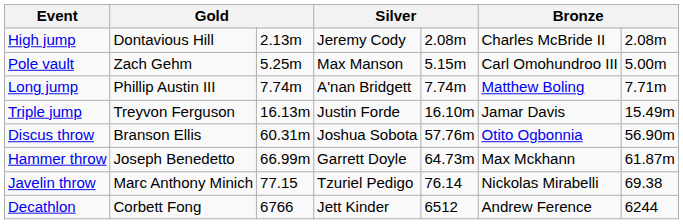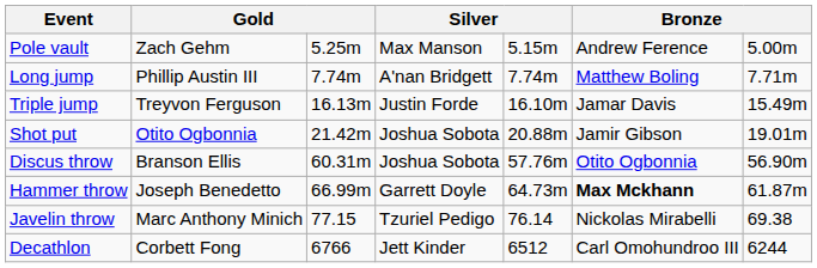 <table class="wikitable">
 <tr>
 <th>Event</th>
 <th colspan="2">Gold</th>
 <th colspan="2">Silver</th>
 <th colspan="2">Bronze</th>
 </tr>
 <tr>
-<td><a href='#'>High jump</a></td>
-<td>Dontavious Hill</td>
-<td>2.13m</td>
-<td>Jeremy Cody</td>
-<td>2.08m</td>
-<td>Charles McBride II</td>
-<td>2.08m</td>
-</tr>
-<tr>
 <td><a href='#'>Pole vault</a></td>
 <td>Zach Gehm</td>
 <td>5.25m</td>
 <td>Max Manson</td>
 <td>5.15m</td>
-<td>Carl Omohundroo III</td>
+<td>Andrew Ference</td>
 <td>5.00m</td>
 </tr>
 <tr>
 <td><a href='#'>Long jump</a></td>
 <td>Phillip Austin III</td>
 <td>7.74m</td>
 <td>A'nan Bridgett</td>
 <td>7.74m</td>
 <td><a href='#'>Matthew Boling</a></td>
 <td>7.71m</td>
 </tr>
 <tr>
 <td><a href='#'>Triple jump</a></td>
 <td>Treyvon Ferguson</td>
 <td>16.13m</td>
 <td>Justin Forde</td>
 <td>16.10m</td>
 <td>Jamar Davis</td>
 <td>15.49m</td>
 </tr>
 <tr>
+<td><a href='#'>Shot put</a></td>
+<td><a href='#'>Otito Ogbonnia</a></td>
+<td>21.42m</td>
+<td>Joshua Sobota</td>
+<td>20.88m</td>
+<td>Jamir Gibson</td>
+<td>19.01m</td>
+</tr>
+<tr>
 <td><a href='#'>Discus throw</a></td>
 <td>Branson Ellis</td>
 <td>60.31m</td>
 <td>Joshua Sobota</td>
 <td>57.76m</td>
 <td><a href='#'>Otito Ogbonnia</a></td>
 <td>56.90m</td>
 </tr>
 <tr>
 <td><a href='#'>Hammer throw</a></td>
 <td>Joseph Benedetto</td>
 <td>66.99m</td>
 <td>Garrett Doyle</td>
 <td>64.73m</td>
-<td>Max Mckhann</td>
+<td><strong>Max Mckhann</strong></td>
 <td>61.87m</td>
 </tr>
 <tr>
 <td><a href='#'>Javelin throw</a></td>
 <td>Marc Anthony Minich</td>
 <td>77.15</td>
 <td>Tzuriel Pedigo</td>
 <td>76.14</td>
 <td>Nickolas Mirabelli</td>
 <td>69.38</td>
 </tr>
 <tr>
 <td><a href='#'>Decathlon</a></td>
 <td>Corbett Fong</td>
 <td>6766</td>
 <td>Jett Kinder</td>
 <td>6512</td>
-<td>Andrew Ference</td>
+<td>Carl Omohundroo III</td>
 <td>6244</td>
 </tr>
 </table>
